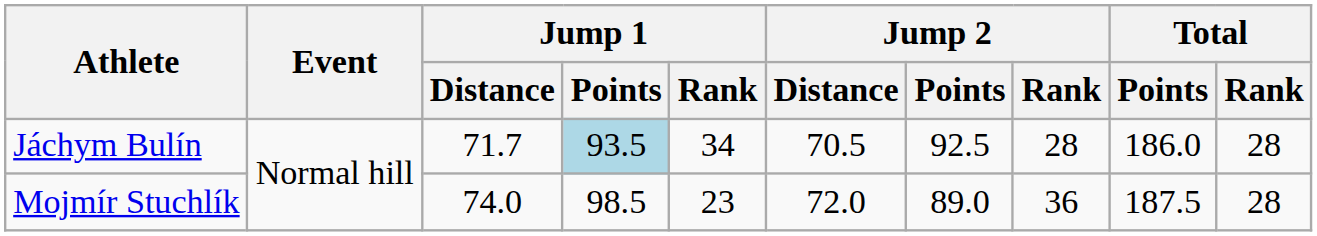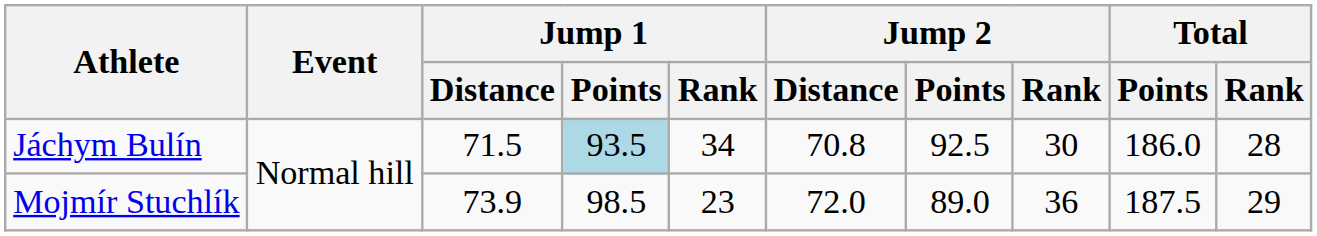 <table class="wikitable" style="font-size:90%">
 <tr>
 <th rowspan="2">Athlete</th>
 <th rowspan="2">Event</th>
 <th colspan="3">Jump 1</th>
 <th colspan="3">Jump 2</th>
 <th colspan="2">Total</th>
 </tr>
 <tr>
 <th>Distance</th>
 <th>Points</th>
 <th>Rank</th>
 <th>Distance</th>
 <th>Points</th>
 <th>Rank</th>
 <th>Points</th>
 <th>Rank</th>
 </tr>
 <tr>
 <td><a href='#'>Jáchym Bulín</a></td>
 <td rowspan="2">Normal hill</td>
-<td align="center">71.7</td>
+<td align="center">71.5</td>
 <td align="center" style="background: lightblue;">93.5</td>
 <td align="center">34</td>
-<td align="center">70.5</td>
+<td align="center">70.8</td>
 <td align="center">92.5</td>
-<td align="center">28</td>
+<td align="center">30</td>
 <td align="center">186.0</td>
 <td align="center">28</td>
 </tr>
 <tr>
 <td><a href='#'>Mojmír Stuchlík</a></td>
-<td align="center">74.0</td>
+<td align="center">73.9</td>
 <td align="center">98.5</td>
 <td align="center">23</td>
 <td align="center">72.0</td>
 <td align="center">89.0</td>
 <td align="center">36</td>
 <td align="center">187.5</td>
-<td align="center">28</td>
+<td align="center">29</td>
 </tr>
 </table>
